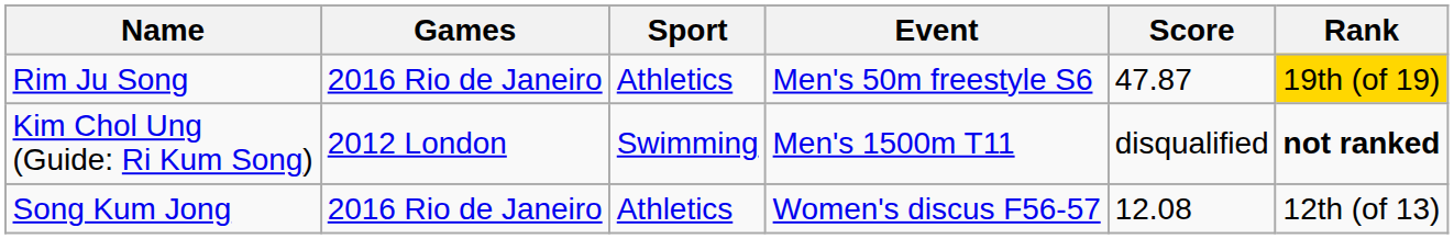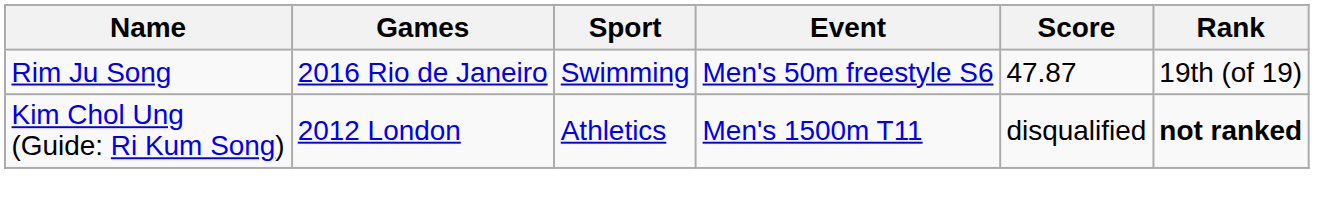 <table class="wikitable sortable" style="font-size:90%">
 <tr>
 <th>Name</th>
 <th>Games</th>
 <th>Sport</th>
 <th>Event</th>
 <th>Score</th>
 <th>Rank</th>
 </tr>
 <tr>
 <td><a href='#'>Rim Ju Song</a></td>
 <td><a href='#'>2016 Rio de Janeiro</a></td>
-<td><a href='#'>Athletics</a></td>
+<td><a href='#'>Swimming</a></td>
 <td><a href='#'>Men's 50m freestyle S6</a></td>
 <td>47.87</td>
-<td style="background: gold;">19th (of 19)</td>
+<td>19th (of 19)</td>
 </tr>
 <tr>
 <td><a href='#'>Kim Chol Ung</a><br>(Guide: <a href='#'>Ri Kum Song</a>)</td>
 <td><a href='#'>2012 London</a></td>
-<td><a href='#'>Swimming</a></td>
+<td><a href='#'>Athletics</a></td>
 <td><a href='#'>Men's 1500m T11</a></td>
 <td>disqualified</td>
 <td><strong>not ranked</strong></td>
 </tr>
-<tr>
-<td><a href='#'>Song Kum Jong</a></td>
-<td><a href='#'>2016 Rio de Janeiro</a></td>
-<td><a href='#'>Athletics</a></td>
-<td><a href='#'>Women's discus F56-57</a></td>
-<td>12.08</td>
-<td>12th (of 13)</td>
-</tr>
 </table>
